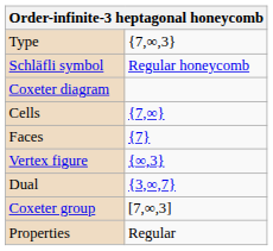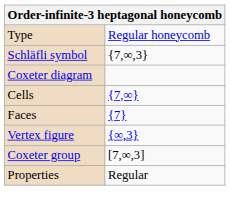 <table class="wikitable" align="right" style="margin-left:10px">
 <tr>
 <th bgcolor=#efdcc3 colspan=2>Order-infinite-3 heptagonal honeycomb</th>
 </tr>
 <tr>
 <td bgcolor=#efdcc3>Type</td>
-<td>{7,∞,3}</td>
+<td><a href='#'>Regular honeycomb</a></td>
 </tr>
 <tr>
 <td bgcolor=#efdcc3><a href='#'>Schläfli symbol</a></td>
-<td><a href='#'>Regular honeycomb</a></td>
+<td>{7,∞,3}</td>
 </tr>
 <tr>
 <td bgcolor=#efdcc3><a href='#'>Coxeter diagram</a></td>
 <td></td>
 </tr>
 <tr>
 <td bgcolor=#efdcc3>Cells</td>
 <td><a href='#'>{7,∞}</a> </td>
 </tr>
 <tr>
 <td bgcolor=#efdcc3>Faces</td>
 <td><a href='#'>{7}</a></td>
 </tr>
 <tr>
 <td bgcolor=#efdcc3><a href='#'>Vertex figure</a></td>
 <td><a href='#'>{∞,3}</a></td>
 </tr>
 <tr>
-<td bgcolor=#efdcc3>Dual</td>
-<td><a href='#'>{3,∞,7}</a></td>
-</tr>
-<tr>
 <td bgcolor=#efdcc3><a href='#'>Coxeter group</a></td>
 <td>[7,∞,3]</td>
 </tr>
 <tr>
 <td bgcolor=#efdcc3>Properties</td>
 <td>Regular</td>
 </tr>
 </table>
